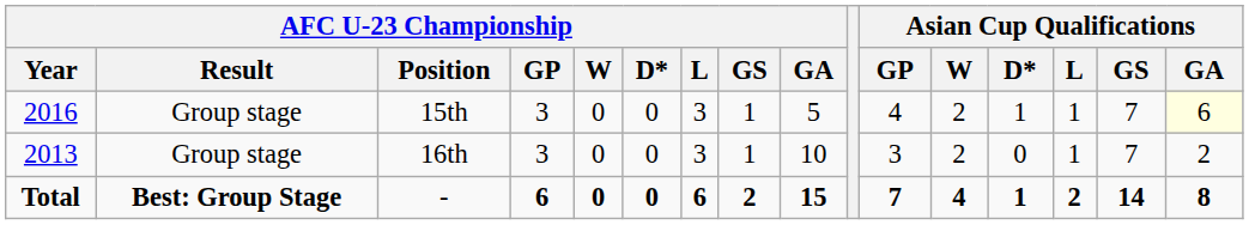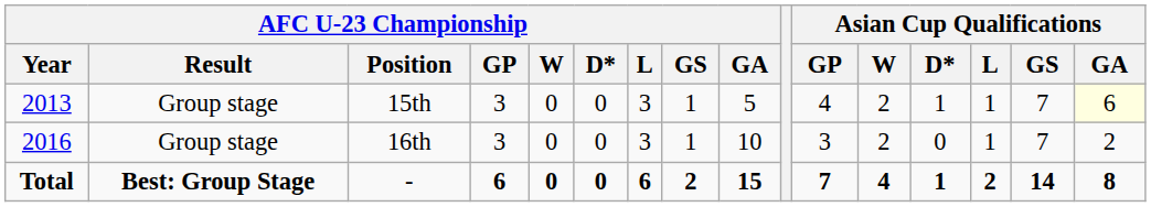 <table class="wikitable" style="text-align: center;">
 <tr>
 <th colspan=9><a href='#'>AFC U-23 Championship</a></th>
 <th width=1% rowspan=39></th>
 <th colspan=6>Asian Cup Qualifications</th>
 </tr>
 <tr>
 <th>Year</th>
 <th>Result</th>
 <th>Position</th>
 <th>GP</th>
 <th>W</th>
 <th>D*</th>
 <th>L</th>
 <th>GS</th>
 <th>GA</th>
 <th>GP</th>
 <th>W</th>
 <th>D*</th>
 <th>L</th>
 <th>GS</th>
 <th>GA</th>
 </tr>
 <tr>
-<td> <a href='#'>2016</a></td>
+<td> <a href='#'>2013</a></td>
 <td>Group stage</td>
 <td>15th</td>
 <td>3</td>
 <td>0</td>
 <td>0</td>
 <td>3</td>
 <td>1</td>
 <td>5</td>
 <td>4</td>
 <td>2</td>
 <td>1</td>
 <td>1</td>
 <td>7</td>
 <td style="background: lightyellow;">6</td>
 </tr>
 <tr>
-<td> <a href='#'>2013</a></td>
+<td> <a href='#'>2016</a></td>
 <td>Group stage</td>
 <td>16th</td>
 <td>3</td>
 <td>0</td>
 <td>0</td>
 <td>3</td>
 <td>1</td>
 <td>10</td>
 <td>3</td>
 <td>2</td>
 <td>0</td>
 <td>1</td>
 <td>7</td>
 <td>2</td>
 </tr>
 <tr>
 <td><strong>Total</strong></td>
 <td><strong>Best: Group Stage</strong></td>
 <td>-</td>
 <td><strong>6</strong></td>
 <td><strong>0</strong></td>
 <td><strong>0</strong></td>
 <td><strong>6</strong></td>
 <td><strong>2</strong></td>
 <td><strong>15</strong></td>
 <td><strong>7</strong></td>
 <td><strong>4</strong></td>
 <td><strong>1</strong></td>
 <td><strong>2</strong></td>
 <td><strong>14</strong></td>
 <td><strong>8</strong></td>
 </tr>
 </table>
